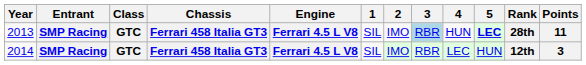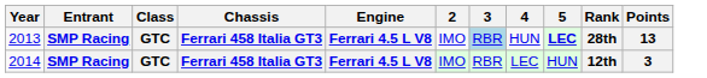 <table class="wikitable" style="text-align:center; font-size:85%">
 <tr>
 <th>Year</th>
 <th>Entrant</th>
 <th>Class</th>
 <th>Chassis</th>
 <th>Engine</th>
-<th>1</th>
 <th>2</th>
 <th>3</th>
 <th>4</th>
 <th>5</th>
 <th>Rank</th>
 <th>Points</th>
 </tr>
 <tr>
 <td><a href='#'>2013</a></td>
 <th nowrap><a href='#'>SMP Racing</a></th>
 <th>GTC</th>
 <th nowrap><a href='#'>Ferrari 458 Italia GT3</a></th>
 <th nowrap><a href='#'>Ferrari 4.5 L V8</a></th>
-<td><a href='#'>SIL</a></td>
 <td><a href='#'>IMO</a></td>
 <td style="background: lightblue;"><a href='#'>RBR</a></td>
 <td><a href='#'>HUN</a></td>
 <td style="background:#DFFFDF;"><strong><a href='#'>LEC</a></strong><br></td>
 <th>28th</th>
-<th>11</th>
+<th>13</th>
 </tr>
 <tr>
 <td><a href='#'>2014</a></td>
 <th nowrap><a href='#'>SMP Racing</a></th>
 <th>GTC</th>
 <th nowrap><a href='#'>Ferrari 458 Italia GT3</a></th>
 <th nowrap><a href='#'>Ferrari 4.5 L V8</a></th>
-<td><a href='#'>SIL</a></td>
 <td style="background:#DFFFDF;"><a href='#'>IMO</a><br></td>
 <td style="background:#DFFFDF;"><a href='#'>RBR</a><br></td>
 <td style="background:#DFFFDF;"><a href='#'>LEC</a><br></td>
 <td style="background:#DFFFDF;"><a href='#'>HUN</a><br></td>
 <th>12th</th>
 <th>3</th>
 </tr>
 </table>
